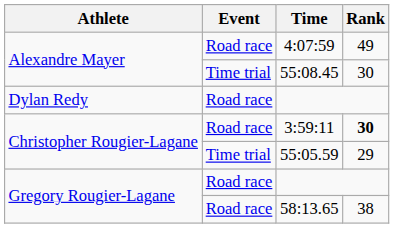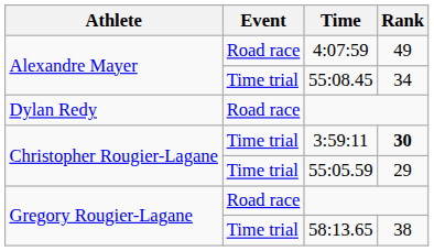 <table class=wikitable style="font-size:90%;">
 <tr>
 <th>Athlete</th>
 <th>Event</th>
 <th>Time</th>
 <th>Rank</th>
 </tr>
 <tr align=center>
 <td align=left rowspan=2><a href='#'>Alexandre Mayer</a></td>
 <td align=left><a href='#'>Road race</a></td>
 <td>4:07:59</td>
 <td>49</td>
 </tr>
 <tr align=center>
 <td align=left><a href='#'>Time trial</a></td>
 <td>55:08.45</td>
-<td>30</td>
+<td>34</td>
 </tr>
 <tr align=center>
 <td align=left><a href='#'>Dylan Redy</a></td>
 <td align=left><a href='#'>Road race</a></td>
 <td colspan=2></td>
 </tr>
 <tr align=center>
 <td align=left rowspan=2><a href='#'>Christopher Rougier-Lagane</a></td>
-<td align=left><a href='#'>Road race</a></td>
+<td align=left><a href='#'>Time trial</a></td>
 <td>3:59:11</td>
 <td><strong>30</strong></td>
 </tr>
 <tr align=center>
 <td align=left><a href='#'>Time trial</a></td>
 <td>55:05.59</td>
 <td>29</td>
 </tr>
 <tr align=center>
 <td align=left rowspan=2><a href='#'>Gregory Rougier-Lagane</a></td>
 <td align=left><a href='#'>Road race</a></td>
 <td colspan=2></td>
 </tr>
 <tr align=center>
-<td align=left><a href='#'>Road race</a></td>
+<td align=left><a href='#'>Time trial</a></td>
 <td>58:13.65</td>
 <td>38</td>
 </tr>
 </table>
